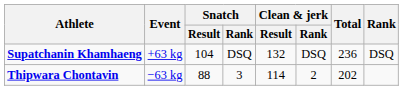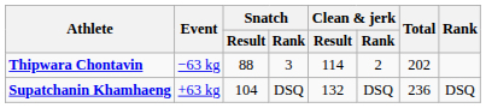 <table class="wikitable" style="font-size:90%">
 <tr>
 <th rowspan="2">Athlete</th>
 <th rowspan="2">Event</th>
 <th colspan="2">Snatch</th>
 <th colspan="2">Clean & jerk</th>
 <th rowspan="2">Total</th>
 <th rowspan="2">Rank</th>
 </tr>
 <tr style="font-size:95%">
 <th>Result</th>
 <th>Rank</th>
 <th>Result</th>
 <th>Rank</th>
 </tr>
 <tr align=center>
+<td align=left><strong><a href='#'>Thipwara Chontavin</a></strong></td>
+<td align=left><a href='#'>−63 kg</a></td>
+<td>88</td>
+<td>3</td>
+<td>114</td>
+<td>2</td>
+<td>202</td>
+<td></td>
+</tr>
+<tr align=center>
 <td align=left><strong><a href='#'>Supatchanin Khamhaeng</a></strong></td>
 <td align=left><a href='#'>+63 kg</a></td>
 <td>104</td>
 <td>DSQ</td>
 <td>132</td>
 <td>DSQ</td>
 <td>236</td>
 <td>DSQ</td>
 </tr>
-<tr align=center>
-<td align=left><strong><a href='#'>Thipwara Chontavin</a></strong></td>
-<td align=left><a href='#'>−63 kg</a></td>
-<td>88</td>
-<td>3</td>
-<td>114</td>
-<td>2</td>
-<td>202</td>
-<td></td>
-</tr>
 </table>
